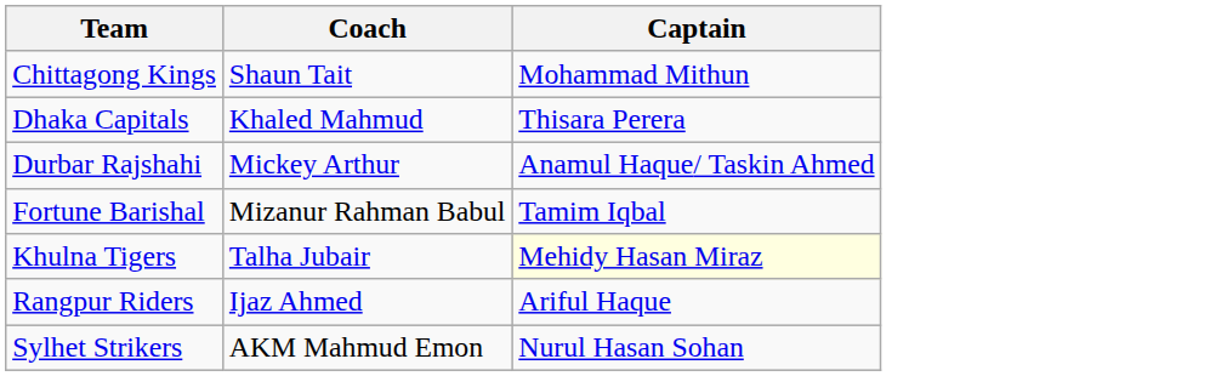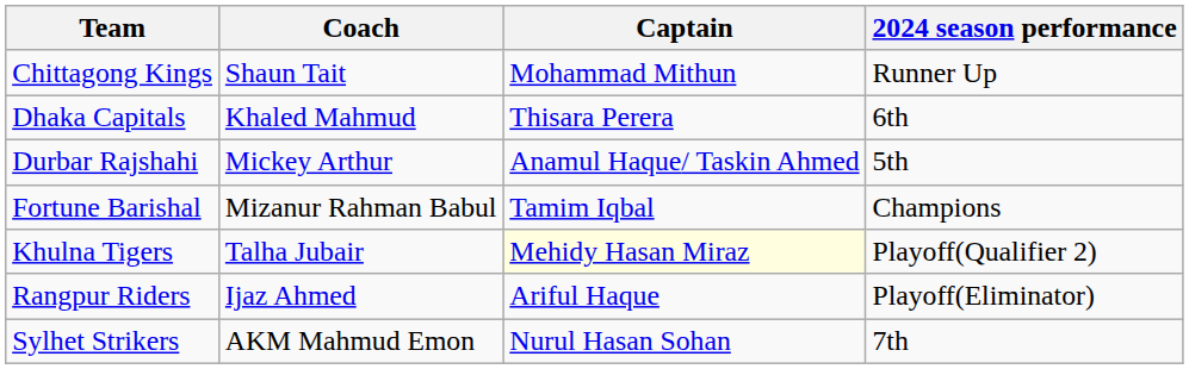 <table class="wikitable">
 <tr>
 <th>Team</th>
 <th>Coach</th>
 <th>Captain</th>
+<th><a href='#'>2024 season</a> performance</th>
 </tr>
 <tr>
 <td><a href='#'>Chittagong Kings</a></td>
 <td><a href='#'>Shaun Tait</a></td>
 <td><a href='#'>Mohammad Mithun</a></td>
+<td>Runner Up</td>
 </tr>
 <tr>
 <td><a href='#'>Dhaka Capitals</a></td>
 <td><a href='#'>Khaled Mahmud</a></td>
 <td><a href='#'>Thisara Perera</a></td>
+<td>6th</td>
 </tr>
 <tr>
 <td><a href='#'>Durbar Rajshahi</a></td>
 <td><a href='#'>Mickey Arthur</a></td>
 <td><a href='#'>Anamul Haque</a><a href='#'>/ Taskin Ahmed</a></td>
+<td>5th</td>
 </tr>
 <tr>
 <td><a href='#'>Fortune Barishal</a></td>
 <td>Mizanur Rahman Babul</td>
 <td><a href='#'>Tamim Iqbal</a></td>
+<td>Champions</td>
 </tr>
 <tr>
 <td><a href='#'>Khulna Tigers</a></td>
 <td><a href='#'>Talha Jubair</a></td>
 <td style="background: lightyellow;"><a href='#'>Mehidy Hasan Miraz</a></td>
+<td>Playoff(Qualifier 2)</td>
 </tr>
 <tr>
 <td><a href='#'>Rangpur Riders</a></td>
 <td><a href='#'>Ijaz Ahmed</a></td>
 <td><a href='#'>Ariful Haque</a></td>
+<td>Playoff(Eliminator)</td>
 </tr>
 <tr>
 <td><a href='#'>Sylhet Strikers</a></td>
 <td>AKM Mahmud Emon</td>
 <td><a href='#'>Nurul Hasan Sohan</a></td>
+<td>7th</td>
 </tr>
 </table>
